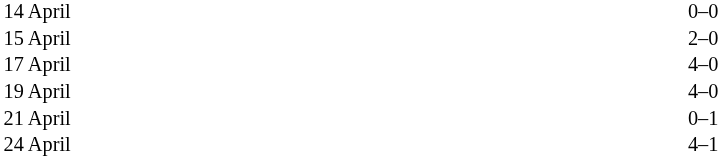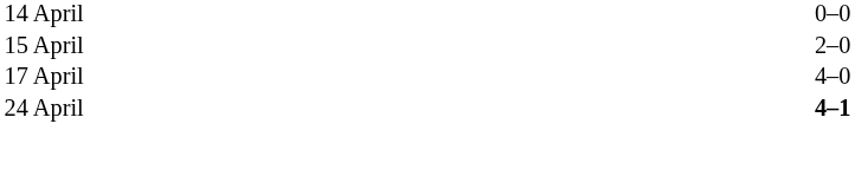 <table cellspacing=1 width=70%>
 <tr>
 <th width=25%></th>
 <th width=30%></th>
 <th width=15%></th>
 <th width=30%></th>
 </tr>
 <tr>
 <td>14 April</td>
 <td align=right></td>
 <td align=center>0–0</td>
 <td></td>
 </tr>
 <tr>
 <td>15 April</td>
 <td align=right></td>
 <td align=center>2–0</td>
 <td></td>
 </tr>
 <tr>
 <td>17 April</td>
 <td align=right></td>
 <td align=center>4–0</td>
 <td></td>
 </tr>
 <tr>
-<td>19 April</td>
-<td align=right></td>
-<td align=center>4–0</td>
-<td></td>
-</tr>
-<tr>
-<td>21 April</td>
-<td align=right></td>
-<td align=center>0–1</td>
-<td></td>
-</tr>
-<tr>
 <td>24 April</td>
 <td align=right></td>
-<td align=center>4–1</td>
+<td align=center><strong>4–1</strong></td>
 <td></td>
 </tr>
 </table>
